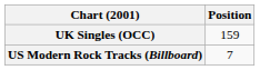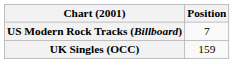 <table class="wikitable sortable plainrowheaders" style="text-align:center">
 <tr>
 <th scope="col">Chart (2001)</th>
 <th scope="col">Position</th>
 </tr>
 <tr>
+<th scope="row">US Modern Rock Tracks (<em>Billboard</em>)</th>
+<td>7</td>
+</tr>
+<tr>
 <th scope="row">UK Singles (OCC)</th>
 <td>159</td>
 </tr>
-<tr>
-<th scope="row">US Modern Rock Tracks (<em>Billboard</em>)</th>
-<td>7</td>
-</tr>
 </table>
